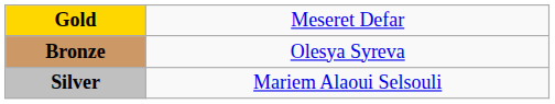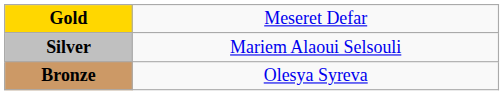 <table class="wikitable" style="text-align:center; " width="35%">
 <tr>
 <td bgcolor="gold"><strong>Gold</strong></td>
 <td><a href='#'>Meseret Defar</a><br>  <small><em></em></small></td>
 </tr>
 <tr>
+<td bgcolor="silver"><strong>Silver</strong></td>
+<td><a href='#'>Mariem Alaoui Selsouli</a><br>  <small><em></em></small></td>
+</tr>
+<tr>
 <td bgcolor="CC9966"><strong>Bronze</strong></td>
 <td><a href='#'>Olesya Syreva</a><br>  <small><em></em></small></td>
 </tr>
-<tr>
-<td bgcolor="silver"><strong>Silver</strong></td>
-<td><a href='#'>Mariem Alaoui Selsouli</a><br>  <small><em></em></small></td>
-</tr>
 </table>
